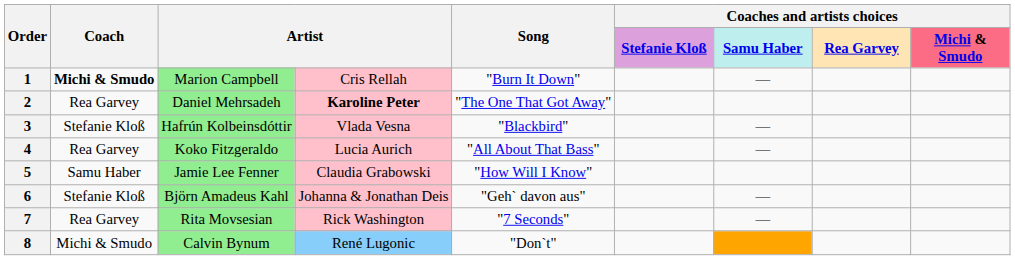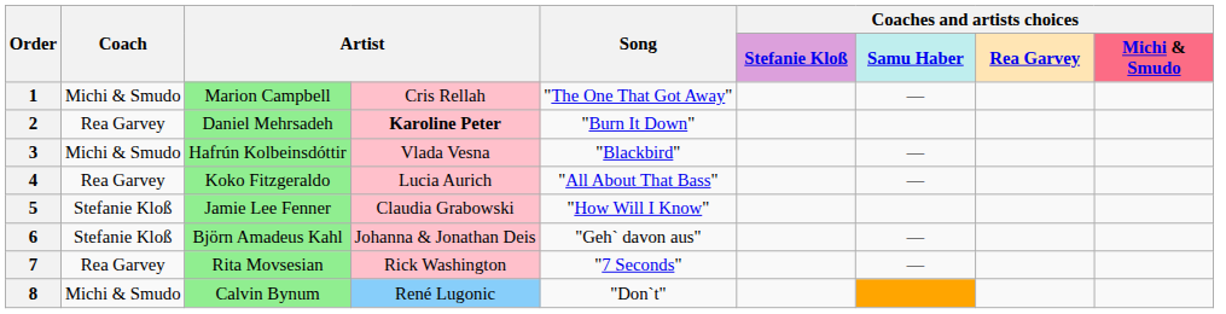 <table class="wikitable plainrowheaders" style="text-align:center;">
 <tr>
 <th scope="col" rowspan=2>Order</th>
 <th scope="col" rowspan=2>Coach</th>
 <th scope="col" colspan=2 rowspan=2>Artist</th>
 <th scope="col" rowspan=2>Song</th>
 <th scope="col" colspan=4>Coaches and artists choices</th>
 </tr>
 <tr>
 <th style="background-color:#dca0dc" width="100"><a href='#'>Stefanie Kloß</a></th>
 <th style="background-color:#bfeeee" width="100"><a href='#'>Samu Haber</a></th>
 <th style="background-color:#ffe5b4" width="100"><a href='#'>Rea Garvey</a></th>
 <th style="background-color:#FC6C85" width="100"><a href='#'>Michi</a> & <a href='#'>Smudo</a></th>
 </tr>
 <tr>
 <th scope=col>1</th>
-<td><strong>Michi & Smudo</strong></td>
+<td>Michi & Smudo</td>
 <td style="background:lightgreen;text-align:center;">Marion Campbell</td>
 <td style="background:pink;text-align:center;">Cris Rellah</td>
-<td>"<a href='#'>Burn It Down</a>"</td>
+<td>"<a href='#'>The One That Got Away</a>"</td>
 <td></td>
 <td>—</td>
 <td></td>
 <td></td>
 </tr>
 <tr>
 <th scope=col>2</th>
 <td>Rea Garvey</td>
 <td style="background:lightgreen;text-align:center;">Daniel Mehrsadeh</td>
 <td style="background:pink;text-align:center;"><strong>Karoline Peter</strong></td>
-<td>"<a href='#'>The One That Got Away</a>"</td>
+<td>"<a href='#'>Burn It Down</a>"</td>
 <td></td>
 <td></td>
 <td></td>
 <td></td>
 </tr>
 <tr>
 <th scope=col>3</th>
-<td>Stefanie Kloß</td>
+<td>Michi & Smudo</td>
 <td style="background:lightgreen;text-align:center;">Hafrún Kolbeinsdóttir</td>
 <td style="background:pink;text-align:center;">Vlada Vesna</td>
 <td>"<a href='#'>Blackbird</a>"</td>
 <td></td>
 <td>—</td>
 <td></td>
 <td></td>
 </tr>
 <tr>
 <th scope=col>4</th>
 <td>Rea Garvey</td>
 <td style="background:lightgreen;text-align:center;">Koko Fitzgeraldo</td>
 <td style="background:pink;text-align:center;">Lucia Aurich</td>
 <td>"<a href='#'>All About That Bass</a>"</td>
 <td></td>
 <td>—</td>
 <td></td>
 <td></td>
 </tr>
 <tr>
 <th scope=col>5</th>
-<td>Samu Haber</td>
+<td>Stefanie Kloß</td>
 <td style="background:lightgreen;text-align:center;">Jamie Lee Fenner</td>
 <td style="background:pink;text-align:center;">Claudia Grabowski</td>
 <td>"<a href='#'>How Will I Know</a>"</td>
 <td></td>
 <td></td>
 <td></td>
 <td></td>
 </tr>
 <tr>
 <th scope=col>6</th>
 <td>Stefanie Kloß</td>
 <td style="background:lightgreen;text-align:center;">Björn Amadeus Kahl</td>
 <td style="background:pink;text-align:center;">Johanna & Jonathan Deis</td>
 <td>"Geh` davon aus"</td>
 <td></td>
 <td>—</td>
 <td></td>
 <td></td>
 </tr>
 <tr>
 <th scope=col>7</th>
 <td>Rea Garvey</td>
 <td style="background:lightgreen;text-align:center;">Rita Movsesian</td>
 <td style="background:pink;text-align:center;">Rick Washington</td>
 <td>"<a href='#'>7 Seconds</a>"</td>
 <td></td>
 <td>—</td>
 <td></td>
 <td></td>
 </tr>
 <tr>
 <th scope=col>8</th>
 <td>Michi & Smudo</td>
 <td style="background:lightgreen;text-align:center;">Calvin Bynum</td>
 <td style="background:lightskyblue;text-align:center;">René Lugonic</td>
 <td>"Don`t"</td>
 <td></td>
 <td style="background:orange;text-align:center;"></td>
 <td></td>
 <td></td>
 </tr>
 </table>
